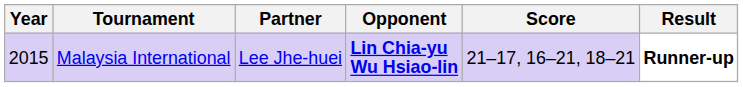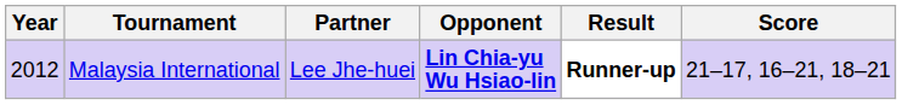 <table class="sortable wikitable" style="font-size: 90%;">
 <tr>
 <th>Year</th>
 <th>Tournament</th>
 <th>Partner</th>
 <th>Opponent</th>
+<th>Result</th>
 <th>Score</th>
-<th>Result</th>
 </tr>
 <tr style="background:#D8CEF6">
-<td align="center">2015</td>
+<td align="center">2012</td>
 <td align="left"><a href='#'>Malaysia International</a></td>
 <td align="left"> <a href='#'>Lee Jhe-huei</a></td>
 <td align="left"><strong> <a href='#'>Lin Chia-yu</a> <br>  <a href='#'>Wu Hsiao-lin</a></strong></td>
+<td style="text-align:left; background:white"> <strong>Runner-up</strong></td>
 <td align="left">21–17, 16–21, 18–21</td>
-<td style="text-align:left; background:white"> <strong>Runner-up</strong></td>
 </tr>
 </table>
